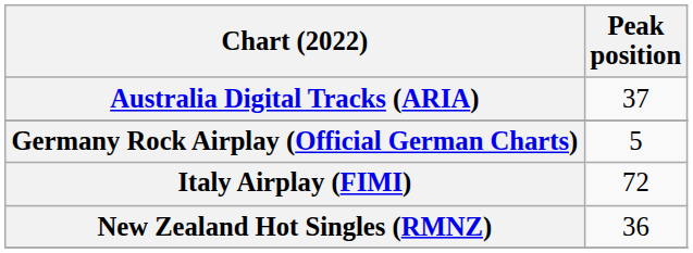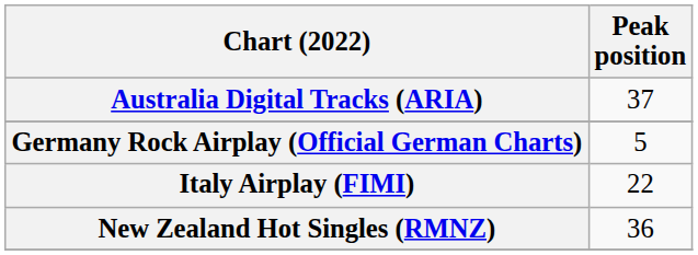 <table class="wikitable sortable plainrowheaders" style="text-align:center">
 <tr>
 <th scope="col">Chart (2022)</th>
 <th scope="col">Peak<br>position</th>
 </tr>
 <tr>
 <th scope="row"><a href='#'>Australia Digital Tracks</a> (<a href='#'>ARIA</a>)</th>
 <td>37</td>
 </tr>
 <tr>
 </tr>
 <tr>
 <th scope="row">Germany Rock Airplay (<a href='#'>Official German Charts</a>)</th>
 <td>5</td>
 </tr>
 <tr>
 <th scope="row">Italy Airplay (<a href='#'>FIMI</a>)</th>
-<td>72</td>
+<td>22</td>
 </tr>
 <tr>
 <th scope="row">New Zealand Hot Singles (<a href='#'>RMNZ</a>)</th>
 <td>36</td>
 </tr>
 <tr>
 </tr>
 <tr>
 </tr>
 <tr>
 </tr>
 <tr>
 </tr>
 </table>
